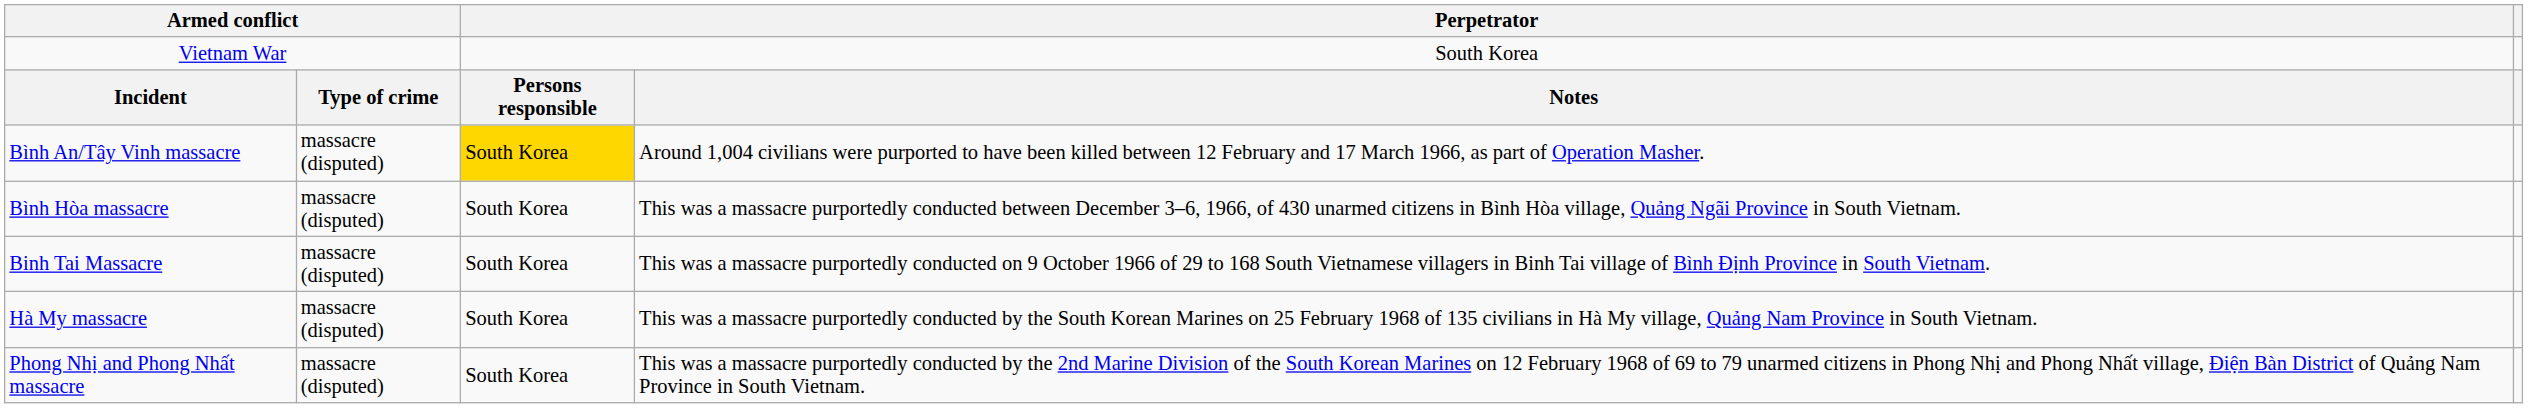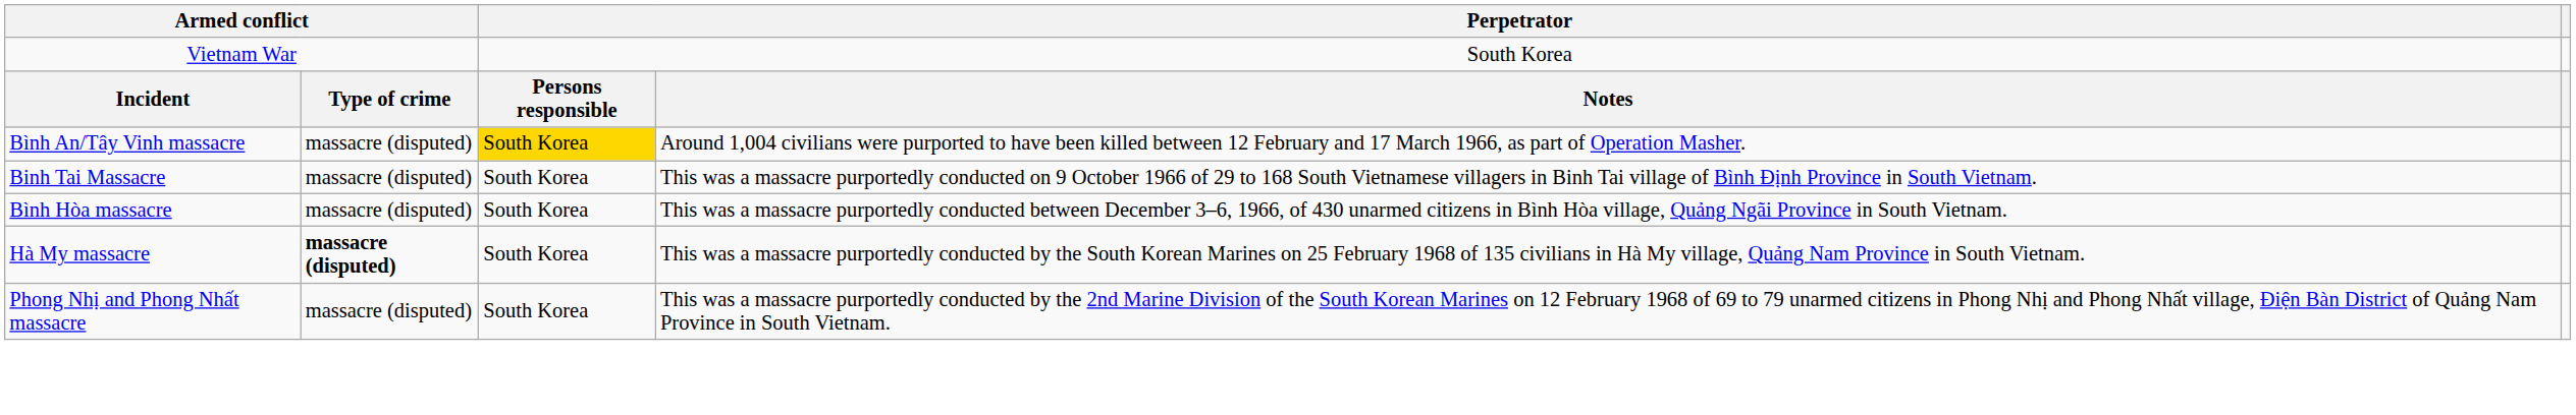 <table class="wikitable">
 <tr>
 <th colspan="2">Armed conflict</th>
 <th colspan="2">Perpetrator</th>
 <th></th>
 </tr>
 <tr style="text-align:center;">
 <td colspan="2"><a href='#'>Vietnam War</a></td>
 <td colspan="2">South Korea</td>
 <td></td>
 </tr>
 <tr>
 <th>Incident</th>
 <th>Type of crime</th>
 <th>Persons responsible</th>
 <th>Notes</th>
 <th></th>
 </tr>
 <tr>
 <td><a href='#'>Bình An/Tây Vinh massacre</a></td>
 <td>massacre (disputed)</td>
 <td style="background: gold;">South Korea</td>
 <td>Around 1,004 civilians were purported to have been killed between 12 February and 17 March 1966, as part of <a href='#'>Operation Masher</a>.</td>
 <td></td>
 </tr>
 <tr>
+<td><a href='#'>Binh Tai Massacre</a></td>
+<td>massacre (disputed)</td>
+<td>South Korea</td>
+<td>This was a massacre purportedly conducted on 9 October 1966 of 29 to 168 South Vietnamese villagers in Binh Tai village of <a href='#'>Bình Định Province</a> in <a href='#'>South Vietnam</a>.</td>
+<td></td>
+</tr>
+<tr>
 <td><a href='#'>Bình Hòa massacre</a></td>
 <td>massacre (disputed)</td>
 <td>South Korea</td>
 <td>This was a massacre purportedly conducted between December 3–6, 1966, of 430 unarmed citizens in Bình Hòa village, <a href='#'>Quảng Ngãi Province</a> in South Vietnam.</td>
 <td></td>
 </tr>
 <tr>
-<td><a href='#'>Binh Tai Massacre</a></td>
-<td>massacre (disputed)</td>
-<td>South Korea</td>
-<td>This was a massacre purportedly conducted on 9 October 1966 of 29 to 168 South Vietnamese villagers in Binh Tai village of <a href='#'>Bình Định Province</a> in <a href='#'>South Vietnam</a>.</td>
-<td></td>
-</tr>
-<tr>
 <td><a href='#'>Hà My massacre</a></td>
-<td>massacre (disputed)</td>
+<td><strong>massacre (disputed)</strong></td>
 <td>South Korea</td>
 <td>This was a massacre purportedly conducted by the South Korean Marines on 25 February 1968 of 135 civilians in Hà My village, <a href='#'>Quảng Nam Province</a> in South Vietnam.</td>
 <td></td>
 </tr>
 <tr>
 <td><a href='#'>Phong Nhị and Phong Nhất massacre</a></td>
 <td>massacre (disputed)</td>
 <td>South Korea</td>
 <td>This was a massacre purportedly conducted by the <a href='#'>2nd Marine Division</a> of the <a href='#'>South Korean Marines</a> on 12 February 1968 of 69 to 79 unarmed citizens in Phong Nhị and Phong Nhất village, <a href='#'>Điện Bàn District</a> of Quảng Nam Province in South Vietnam.</td>
 <td></td>
 </tr>
 </table>
